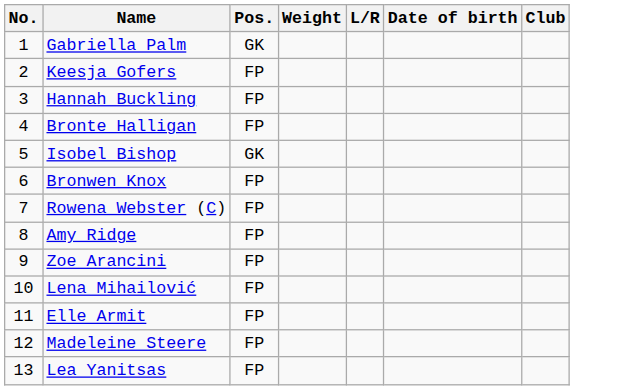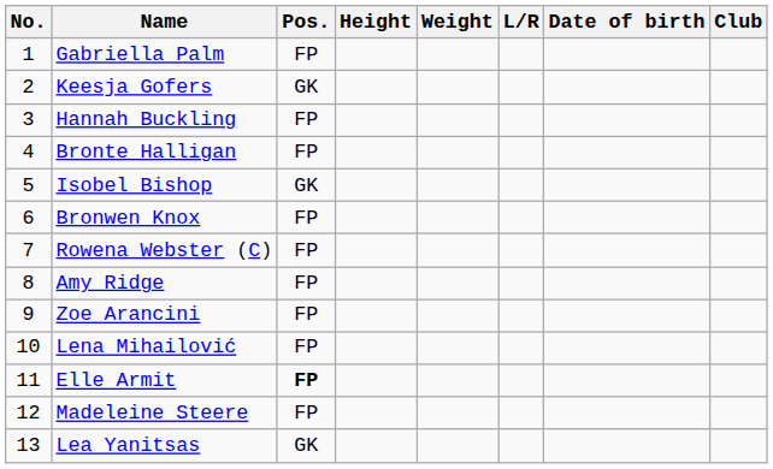 <table class="wikitable sortable" style="text-align:center">
 <tr>
 <th>No.</th>
 <th>Name</th>
 <th>Pos.</th>
+<th>Height</th>
 <th>Weight</th>
 <th>L/R</th>
 <th>Date of birth</th>
 <th>Club</th>
 </tr>
 <tr>
 <td style="text-align:center;">1</td>
 <td style="text-align:left;"><a href='#'>Gabriella Palm</a></td>
-<td style="text-align:center;">GK</td>
+<td style="text-align:center;">FP</td>
+<td></td>
 <td></td>
 <td></td>
 <td style="text-align:left;"></td>
 <td></td>
 </tr>
 <tr>
 <td style="text-align:center;">2</td>
 <td style="text-align:left;"><a href='#'>Keesja Gofers</a></td>
-<td style="text-align:center;">FP</td>
+<td style="text-align:center;">GK</td>
+<td></td>
 <td></td>
 <td></td>
 <td style="text-align:left;"></td>
 <td></td>
 </tr>
 <tr>
 <td style="text-align:center;">3</td>
 <td style="text-align:left;"><a href='#'>Hannah Buckling</a></td>
 <td style="text-align:center;">FP</td>
 <td></td>
 <td></td>
+<td></td>
 <td style="text-align:left;"></td>
 <td></td>
 </tr>
 <tr>
 <td style="text-align:center;">4</td>
 <td style="text-align:left;"><a href='#'>Bronte Halligan</a></td>
 <td style="text-align:center;">FP</td>
+<td></td>
 <td></td>
 <td></td>
 <td style="text-align:left;"></td>
 <td></td>
 </tr>
 <tr>
 <td style="text-align:center;">5</td>
 <td style="text-align:left;"><a href='#'>Isobel Bishop</a></td>
 <td style="text-align:center;">GK</td>
 <td></td>
 <td></td>
+<td></td>
 <td style="text-align:left;"></td>
 <td></td>
 </tr>
 <tr>
 <td style="text-align:center;">6</td>
 <td style="text-align:left;"><a href='#'>Bronwen Knox</a></td>
 <td style="text-align:center;">FP</td>
+<td></td>
 <td></td>
 <td></td>
 <td style="text-align:left;"></td>
 <td></td>
 </tr>
 <tr>
 <td style="text-align:center;">7</td>
 <td style="text-align:left;"><a href='#'>Rowena Webster</a> (<a href='#'>C</a>)</td>
 <td style="text-align:center;">FP</td>
 <td></td>
 <td></td>
+<td></td>
 <td style="text-align:left;"></td>
 <td></td>
 </tr>
 <tr>
 <td style="text-align:center;">8</td>
 <td style="text-align:left;"><a href='#'>Amy Ridge</a></td>
 <td style="text-align:center;">FP</td>
+<td></td>
 <td></td>
 <td></td>
 <td style="text-align:left;"></td>
 <td></td>
 </tr>
 <tr>
 <td style="text-align:center;">9</td>
 <td style="text-align:left;"><a href='#'>Zoe Arancini</a></td>
 <td style="text-align:center;">FP</td>
 <td></td>
 <td></td>
+<td></td>
 <td style="text-align:left;"></td>
 <td></td>
 </tr>
 <tr>
 <td style="text-align:center;">10</td>
 <td style="text-align:left;"><a href='#'>Lena Mihailović</a></td>
 <td style="text-align:center;">FP</td>
 <td></td>
 <td></td>
+<td></td>
 <td style="text-align:left;"></td>
 <td></td>
 </tr>
 <tr>
 <td style="text-align:center;">11</td>
 <td style="text-align:left;"><a href='#'>Elle Armit</a></td>
-<td style="text-align:center;">FP</td>
+<td style="text-align:center;"><strong>FP</strong></td>
+<td></td>
 <td></td>
 <td></td>
 <td style="text-align:left;"></td>
 <td></td>
 </tr>
 <tr>
 <td style="text-align:center;">12</td>
 <td style="text-align:left;"><a href='#'>Madeleine Steere</a></td>
 <td style="text-align:center;">FP</td>
 <td></td>
 <td></td>
+<td></td>
 <td style="text-align:left;"></td>
 <td></td>
 </tr>
 <tr>
 <td style="text-align:center;">13</td>
 <td style="text-align:left;"><a href='#'>Lea Yanitsas</a></td>
-<td style="text-align:center;">FP</td>
+<td style="text-align:center;">GK</td>
+<td></td>
 <td></td>
 <td></td>
 <td style="text-align:left;"></td>
 <td></td>
 </tr>
 </table>
